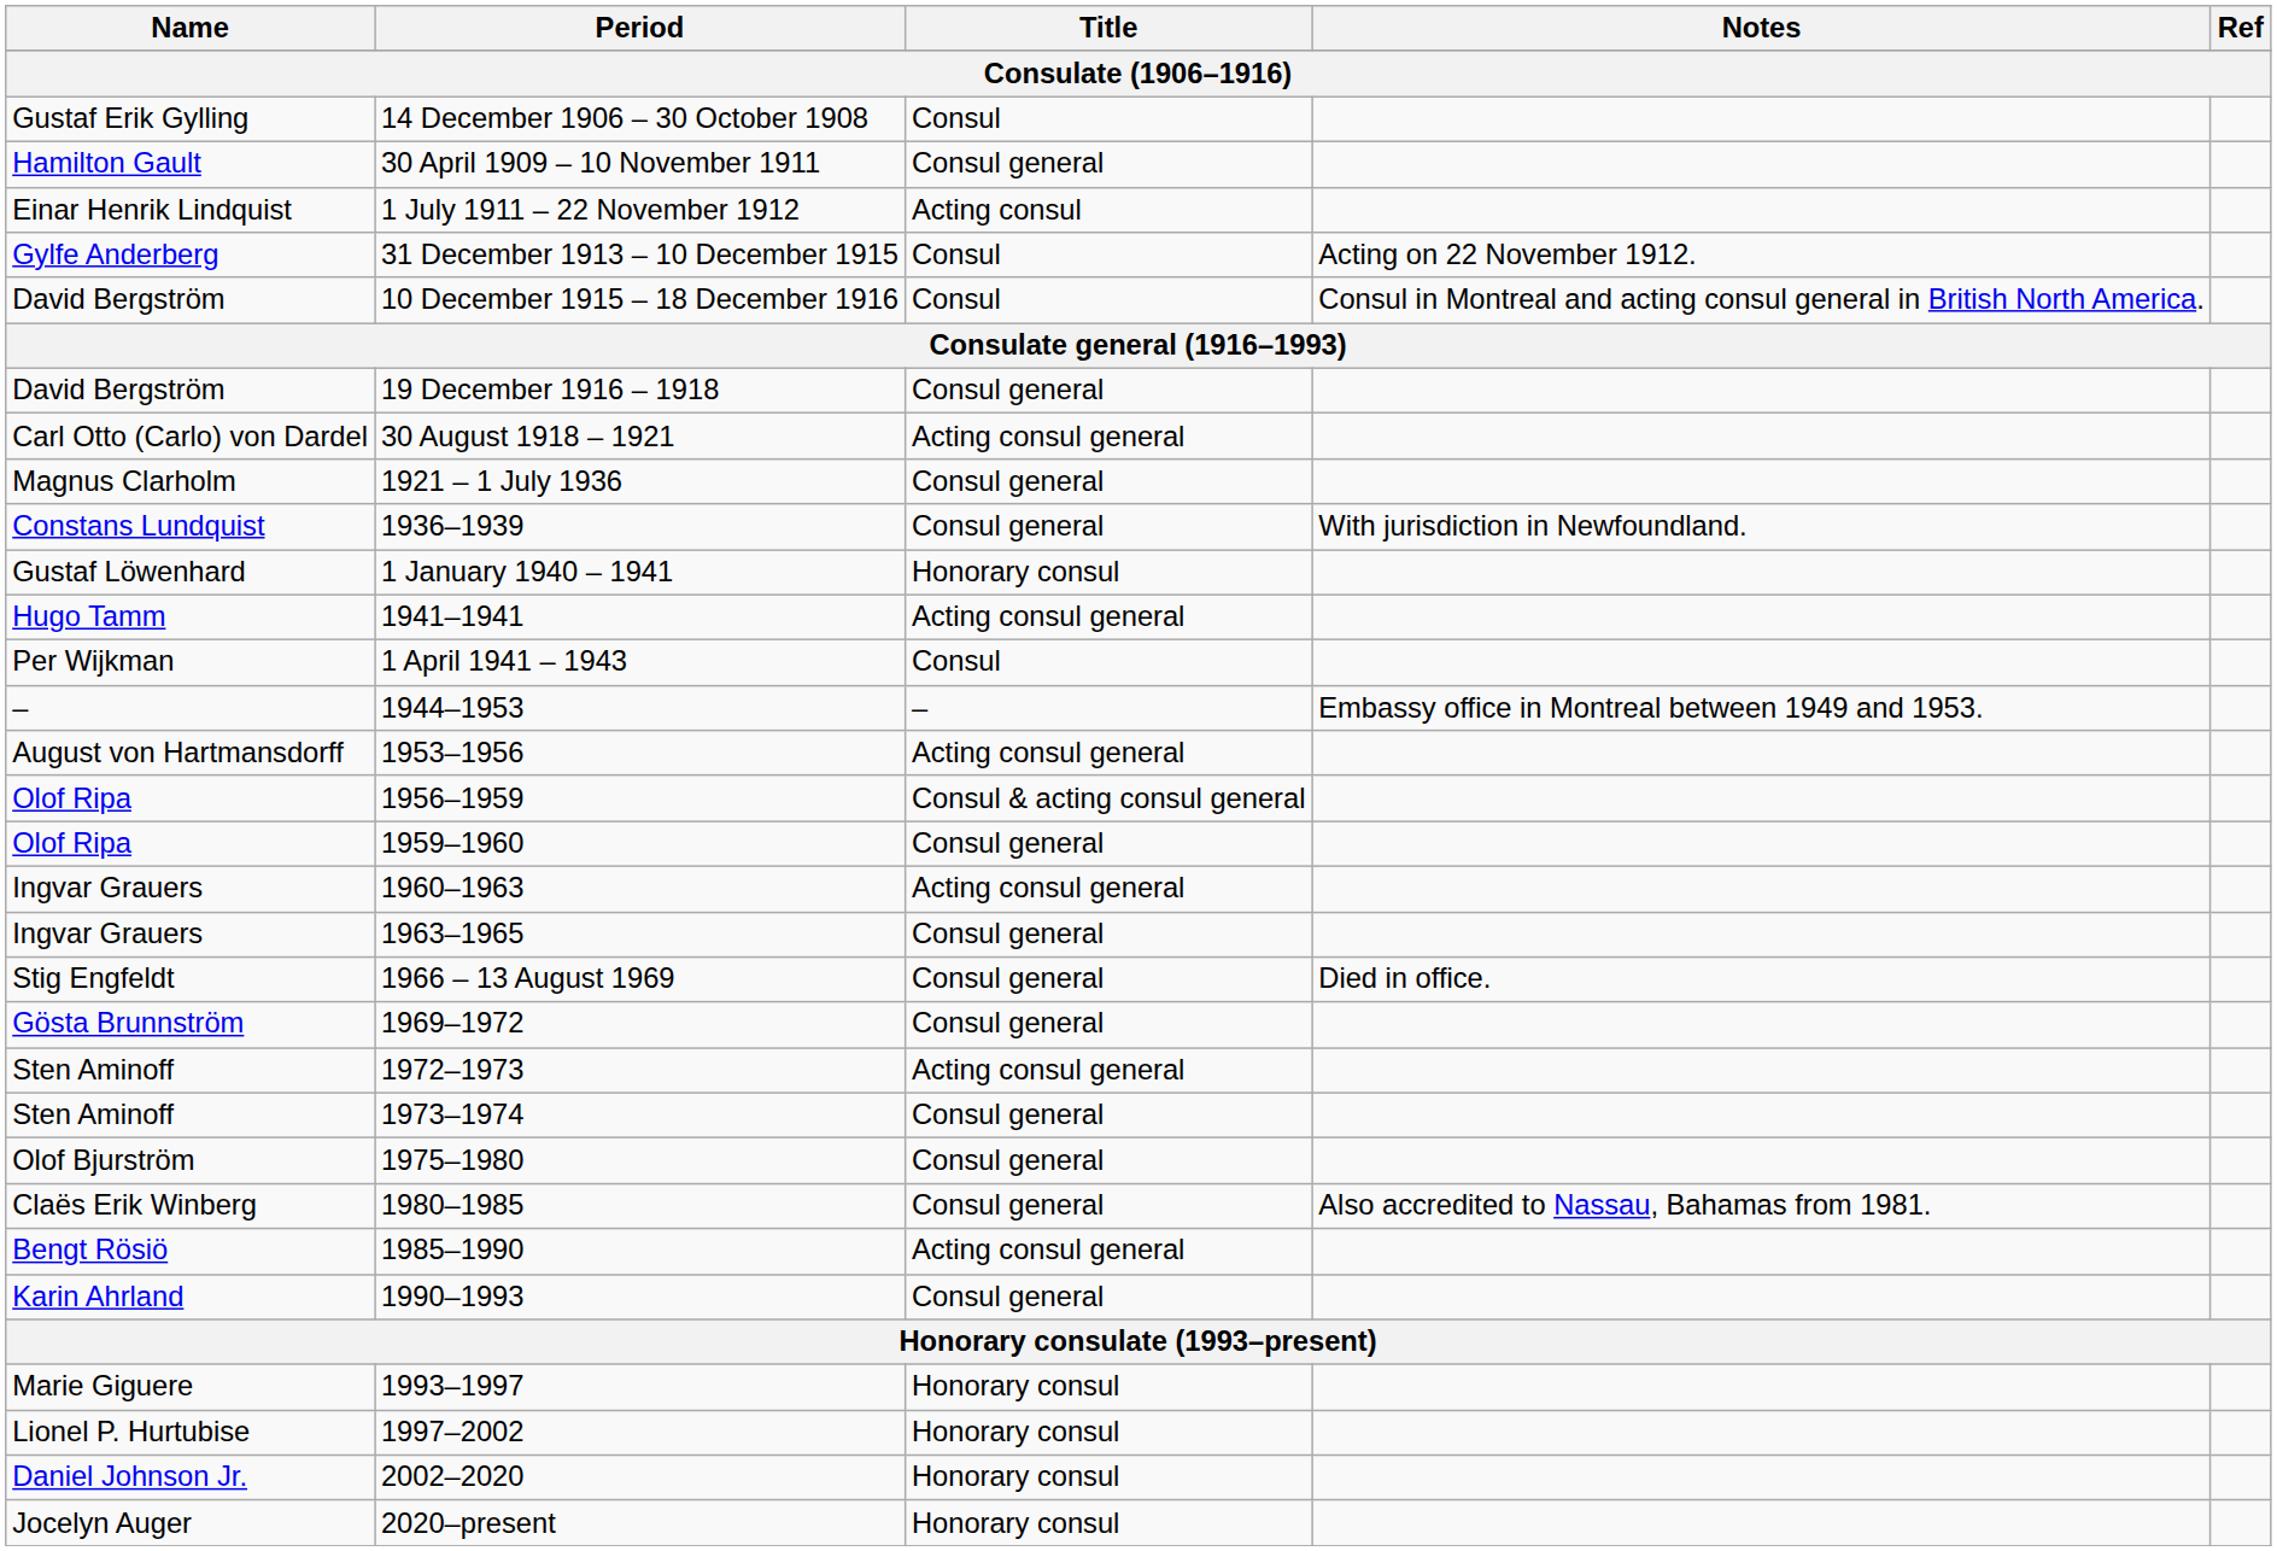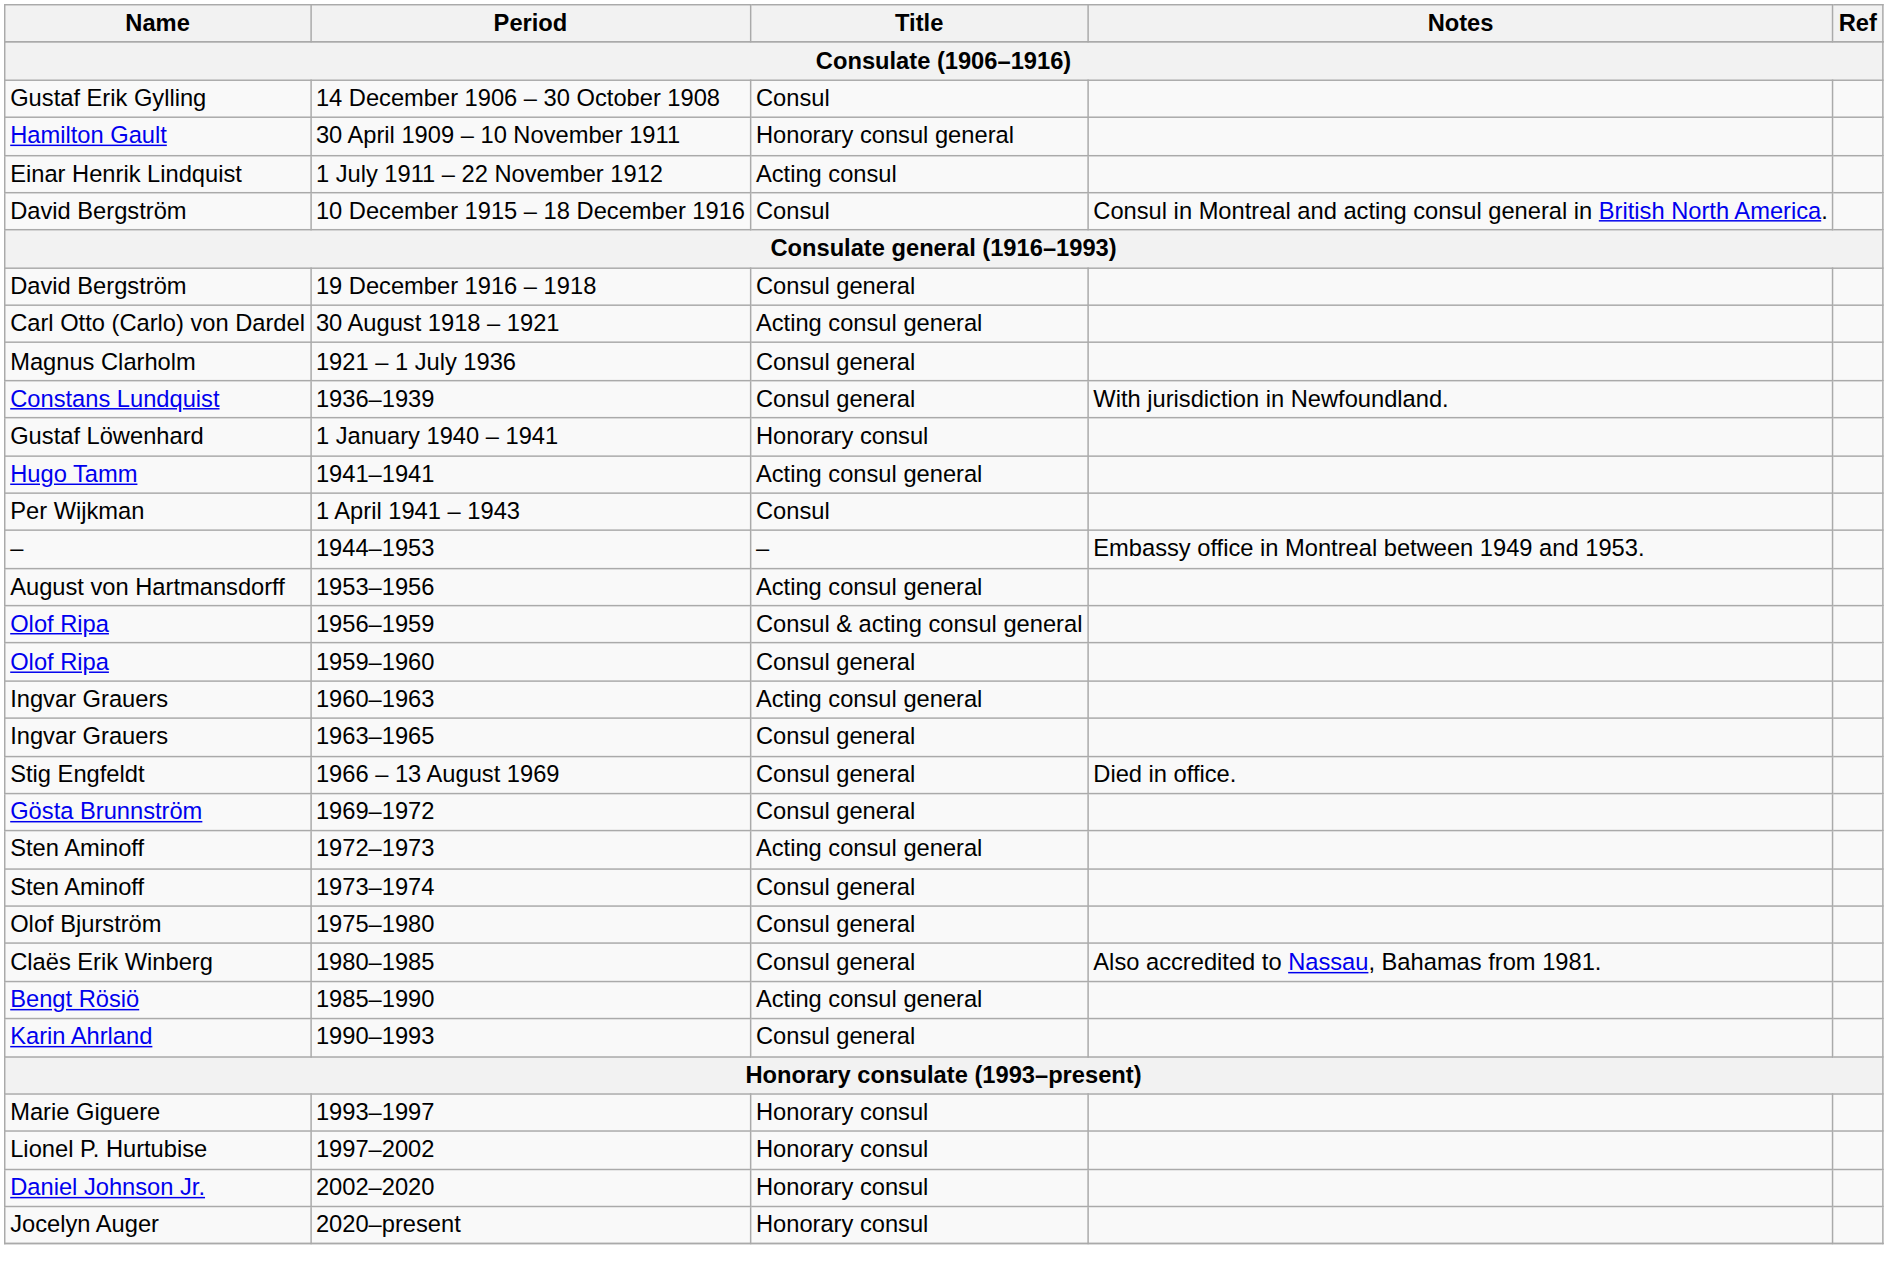 <table class="wikitable">
 <tr>
 <th>Name</th>
 <th>Period</th>
 <th>Title</th>
 <th>Notes</th>
 <th>Ref</th>
 </tr>
 <tr>
 </tr>
 <tr style="text-align:center;">
 <th colspan=5>Consulate (1906–1916)</th>
 </tr>
 <tr>
 <td>Gustaf Erik Gylling</td>
 <td>14 December 1906 – 30 October 1908</td>
 <td>Consul</td>
 <td></td>
 <td></td>
 </tr>
 <tr>
 <td><a href='#'>Hamilton Gault</a></td>
 <td>30 April 1909 – 10 November 1911</td>
-<td>Consul general</td>
+<td>Honorary consul general</td>
 <td></td>
 <td></td>
 </tr>
 <tr>
 <td>Einar Henrik Lindquist</td>
 <td>1 July 1911 – 22 November 1912</td>
 <td>Acting consul</td>
 <td></td>
-<td></td>
-</tr>
-<tr>
-<td><a href='#'>Gylfe Anderberg</a></td>
-<td>31 December 1913 – 10 December 1915</td>
-<td>Consul</td>
-<td>Acting on 22 November 1912.</td>
 <td></td>
 </tr>
 <tr>
 <td>David Bergström</td>
 <td>10 December 1915 – 18 December 1916</td>
 <td>Consul</td>
 <td>Consul in Montreal and acting consul general in <a href='#'>British North America</a>.</td>
 <td></td>
 </tr>
 <tr style="text-align:center;">
 <th colspan=5>Consulate general (1916–1993)</th>
 </tr>
 <tr>
 <td>David Bergström</td>
 <td>19 December 1916 – 1918</td>
 <td>Consul general</td>
 <td></td>
 <td></td>
 </tr>
 <tr>
 <td>Carl Otto (Carlo) von Dardel</td>
 <td>30 August 1918 – 1921</td>
 <td>Acting consul general</td>
 <td></td>
 <td></td>
 </tr>
 <tr>
 <td>Magnus Clarholm</td>
 <td>1921 – 1 July 1936</td>
 <td>Consul general</td>
 <td></td>
 <td></td>
 </tr>
 <tr>
 <td><a href='#'>Constans Lundquist</a></td>
 <td>1936–1939</td>
 <td>Consul general</td>
 <td>With jurisdiction in Newfoundland.</td>
 <td></td>
 </tr>
 <tr>
 <td>Gustaf Löwenhard</td>
 <td>1 January 1940 – 1941</td>
 <td>Honorary consul</td>
 <td></td>
 <td></td>
 </tr>
 <tr>
 <td><a href='#'>Hugo Tamm</a></td>
 <td>1941–1941</td>
 <td>Acting consul general</td>
 <td></td>
 <td></td>
 </tr>
 <tr>
 <td>Per Wijkman</td>
 <td>1 April 1941 – 1943</td>
 <td>Consul</td>
 <td></td>
 <td></td>
 </tr>
 <tr>
 <td>–</td>
 <td>1944–1953</td>
 <td>–</td>
 <td>Embassy office in Montreal between 1949 and 1953.</td>
 <td></td>
 </tr>
 <tr>
 <td>August von Hartmansdorff</td>
 <td>1953–1956</td>
 <td>Acting consul general</td>
 <td></td>
 <td></td>
 </tr>
 <tr>
 <td><a href='#'>Olof Ripa</a></td>
 <td>1956–1959</td>
 <td>Consul & acting consul general</td>
 <td></td>
 <td></td>
 </tr>
 <tr>
 <td><a href='#'>Olof Ripa</a></td>
 <td>1959–1960</td>
 <td>Consul general</td>
 <td></td>
 <td></td>
 </tr>
 <tr>
 <td>Ingvar Grauers</td>
 <td>1960–1963</td>
 <td>Acting consul general</td>
 <td></td>
 <td></td>
 </tr>
 <tr>
 <td>Ingvar Grauers</td>
 <td>1963–1965</td>
 <td>Consul general</td>
 <td></td>
 <td></td>
 </tr>
 <tr>
 <td>Stig Engfeldt</td>
 <td>1966 – 13 August 1969</td>
 <td>Consul general</td>
 <td>Died in office.</td>
 <td></td>
 </tr>
 <tr>
 <td><a href='#'>Gösta Brunnström</a></td>
 <td>1969–1972</td>
 <td>Consul general</td>
 <td></td>
 <td></td>
 </tr>
 <tr>
 <td>Sten Aminoff</td>
 <td>1972–1973</td>
 <td>Acting consul general</td>
 <td></td>
 <td></td>
 </tr>
 <tr>
 <td>Sten Aminoff</td>
 <td>1973–1974</td>
 <td>Consul general</td>
 <td></td>
 <td></td>
 </tr>
 <tr>
 <td>Olof Bjurström</td>
 <td>1975–1980</td>
 <td>Consul general</td>
 <td></td>
 <td></td>
 </tr>
 <tr>
 <td>Claës Erik Winberg</td>
 <td>1980–1985</td>
 <td>Consul general</td>
 <td>Also accredited to <a href='#'>Nassau</a>, Bahamas from 1981.</td>
 <td></td>
 </tr>
 <tr>
 <td><a href='#'>Bengt Rösiö</a></td>
 <td>1985–1990</td>
 <td>Acting consul general</td>
 <td></td>
 <td></td>
 </tr>
 <tr>
 <td><a href='#'>Karin Ahrland</a></td>
 <td>1990–1993</td>
 <td>Consul general</td>
 <td></td>
 <td></td>
 </tr>
 <tr style="text-align:center;">
 <th colspan=5>Honorary consulate (1993–present)</th>
 </tr>
 <tr>
 <td>Marie Giguere</td>
 <td>1993–1997</td>
 <td>Honorary consul</td>
 <td></td>
 <td></td>
 </tr>
 <tr>
 <td>Lionel P. Hurtubise</td>
 <td>1997–2002</td>
 <td>Honorary consul</td>
 <td></td>
 <td></td>
 </tr>
 <tr>
 <td><a href='#'>Daniel Johnson Jr.</a></td>
 <td>2002–2020</td>
 <td>Honorary consul</td>
 <td></td>
 <td></td>
 </tr>
 <tr>
 <td>Jocelyn Auger</td>
 <td>2020–present</td>
 <td>Honorary consul</td>
 <td></td>
 <td></td>
 </tr>
 <tr>
 </tr>
 </table>
